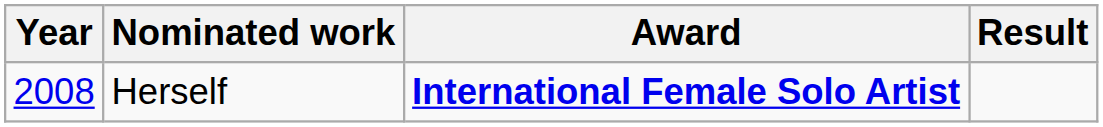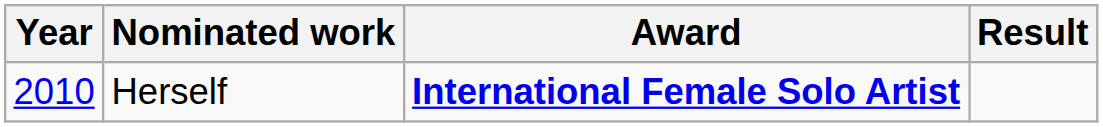 <table class="wikitable">
 <tr>
 <th>Year</th>
 <th>Nominated work</th>
 <th>Award</th>
 <th>Result</th>
 </tr>
 <tr>
-<td><a href='#'>2008</a></td>
+<td><a href='#'>2010</a></td>
 <td>Herself</td>
 <td><strong><a href='#'>International Female Solo Artist</a></strong></td>
 <td></td>
 </tr>
 </table>
